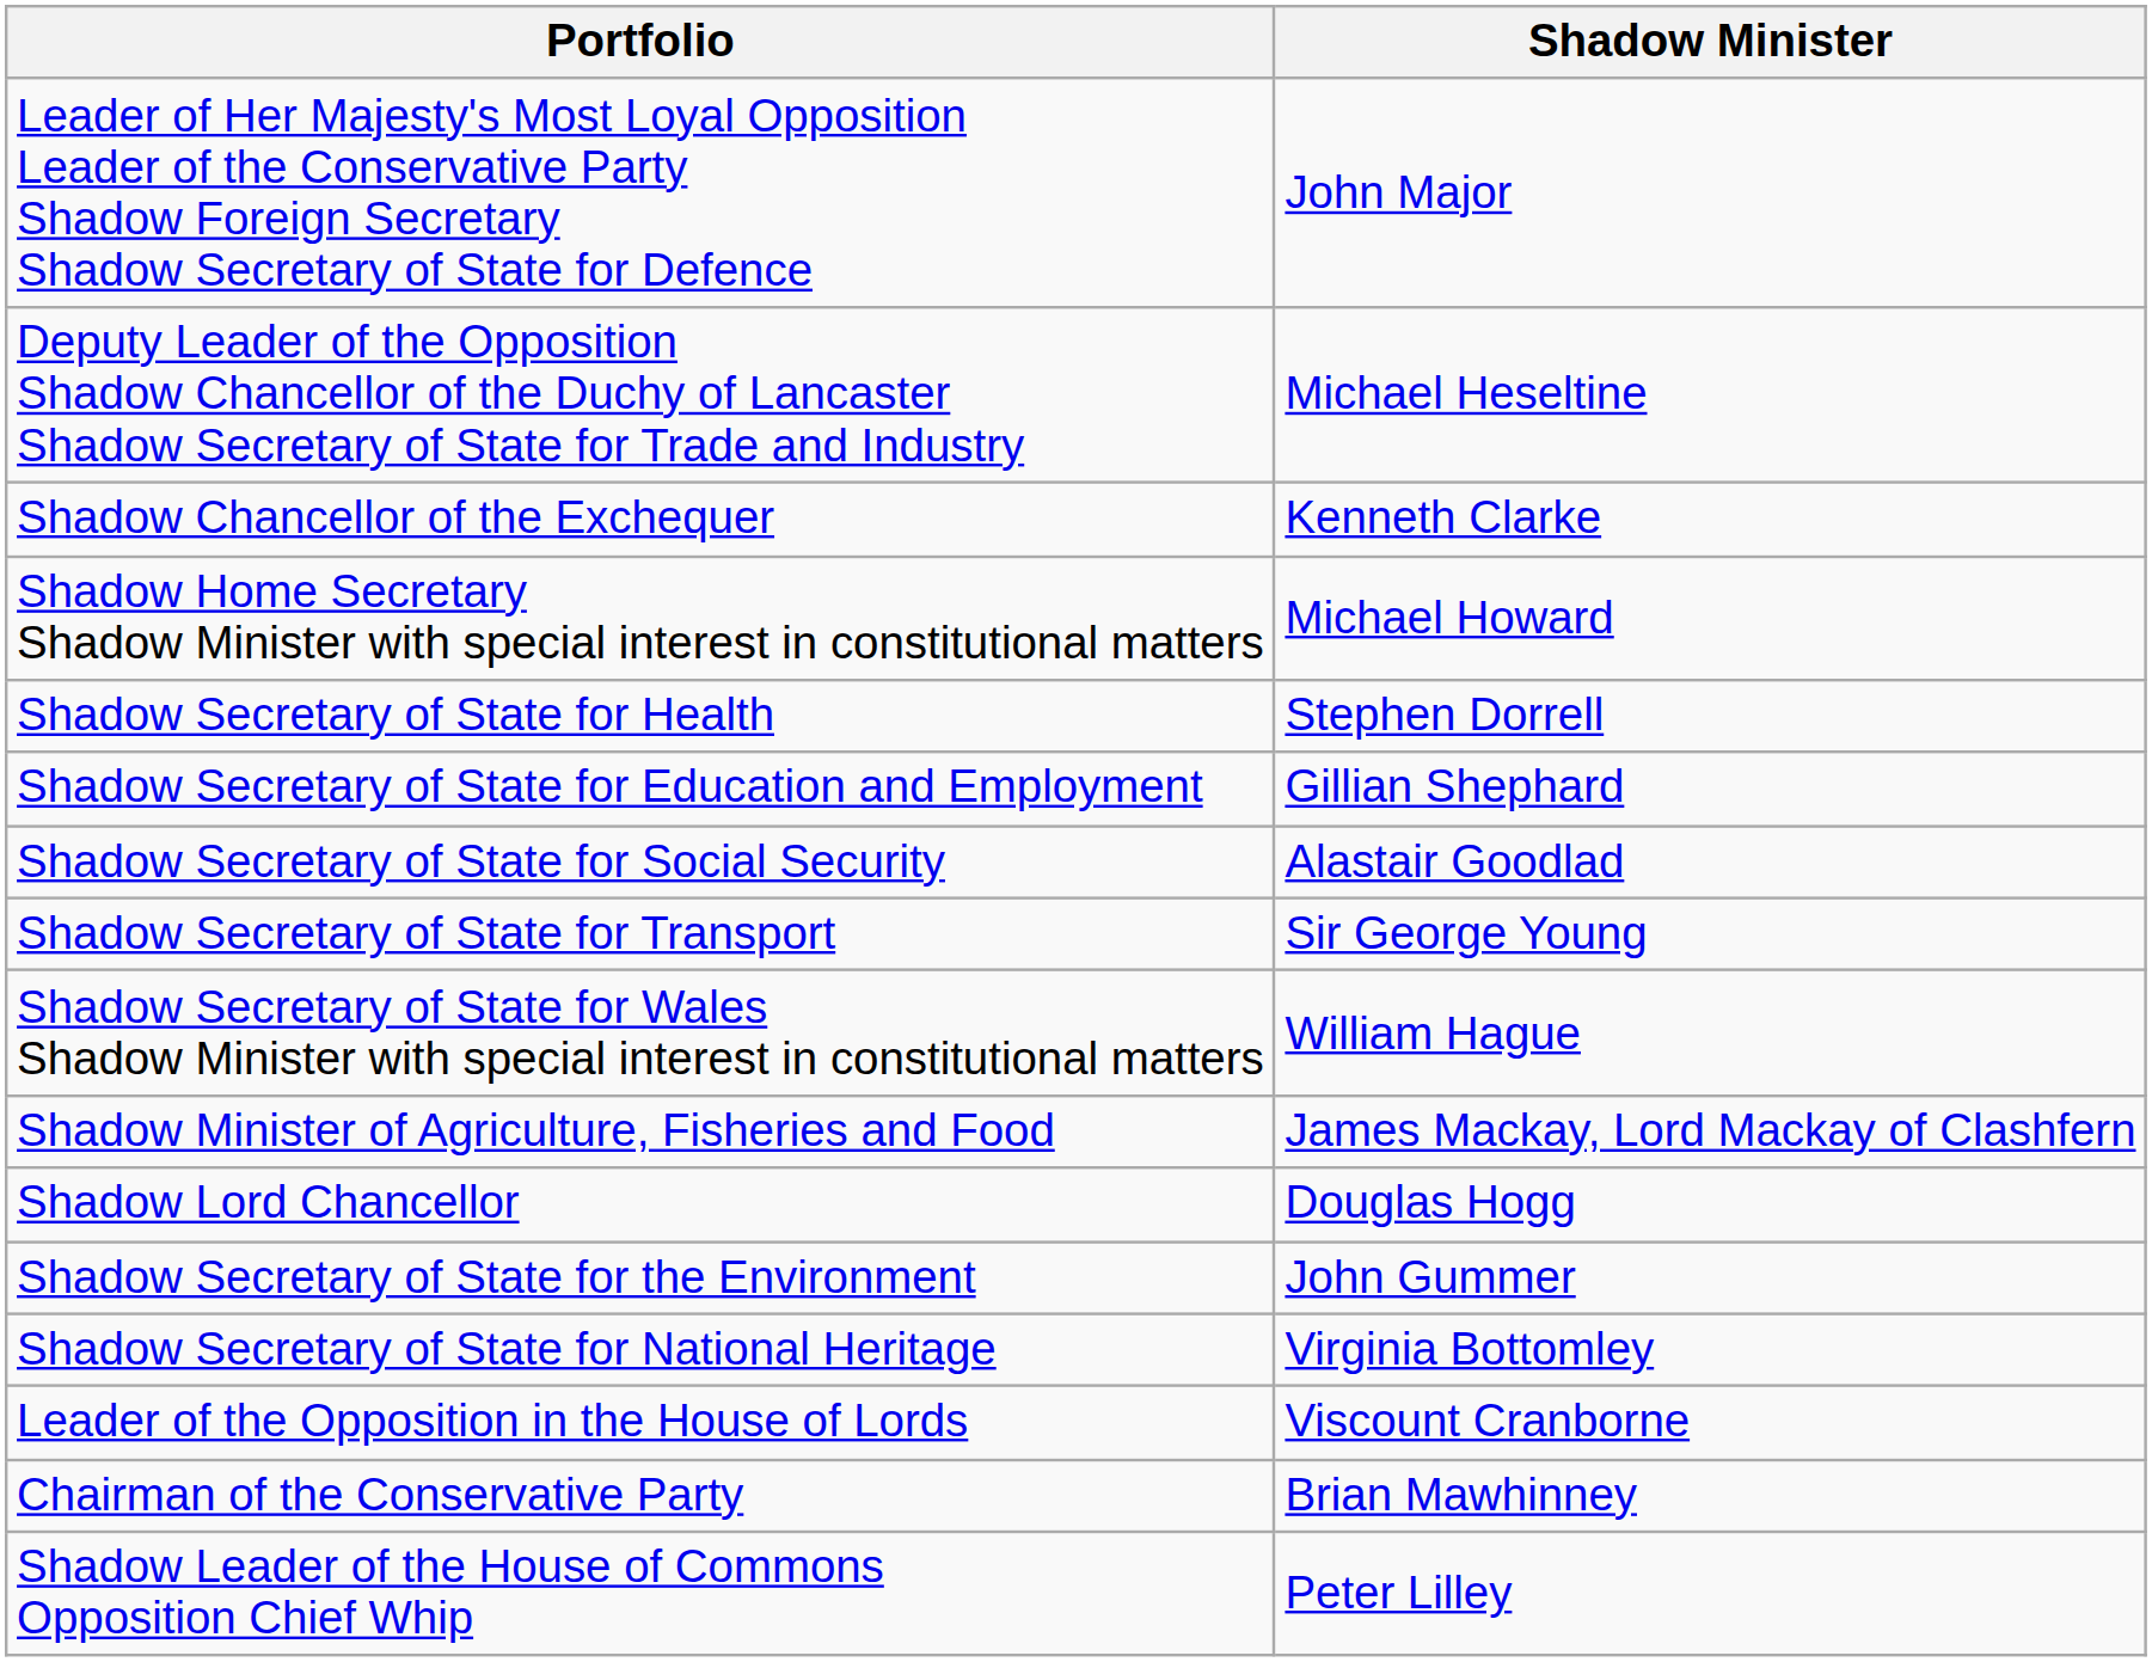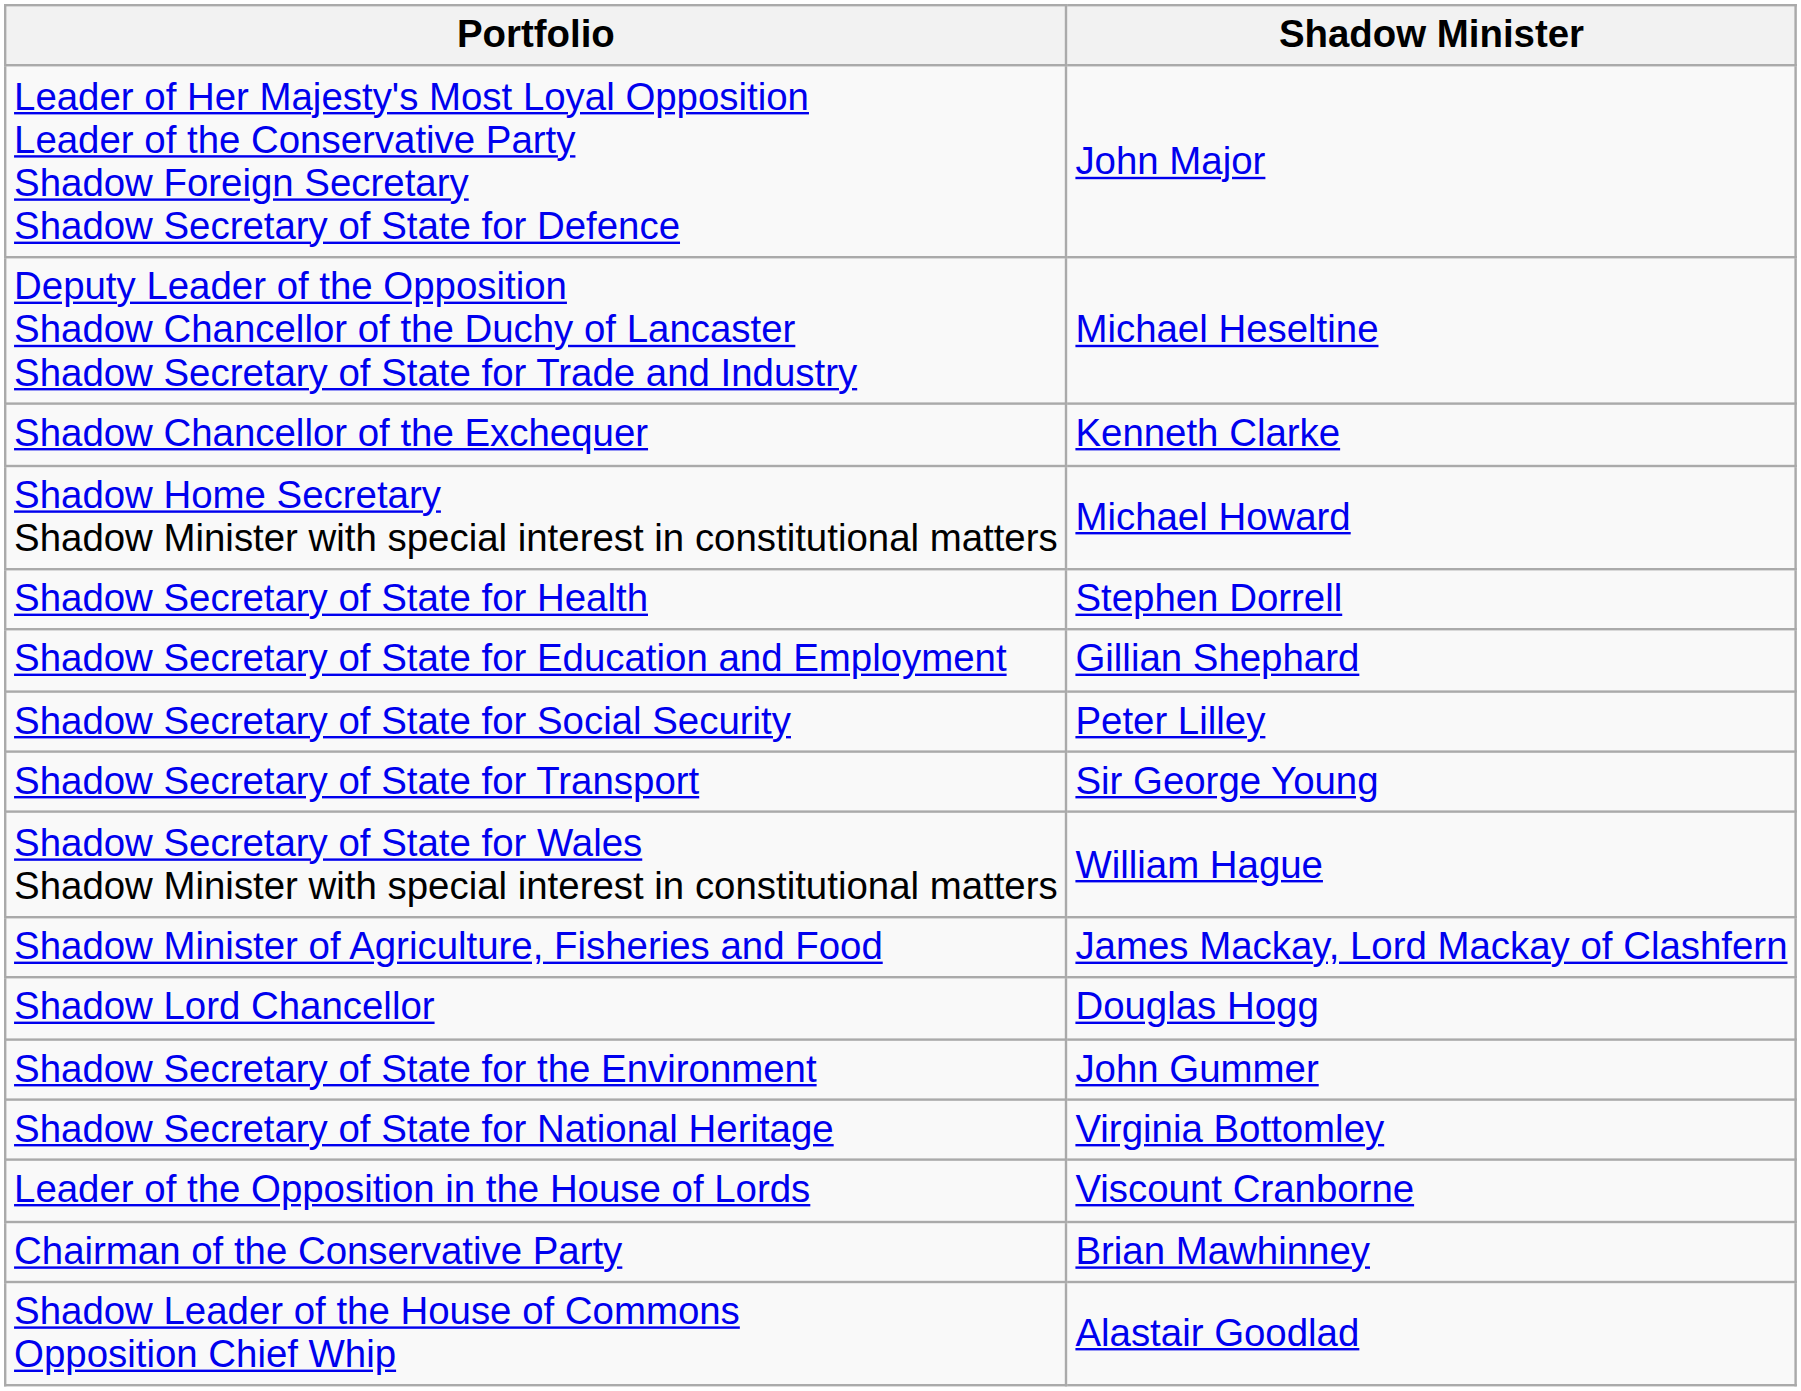 <table class="wikitable">
 <tr>
 <th>Portfolio</th>
 <th>Shadow Minister</th>
 </tr>
 <tr>
 <td><a href='#'>Leader of Her Majesty's Most Loyal Opposition</a><br><a href='#'>Leader of the Conservative Party</a><br><a href='#'>Shadow Foreign Secretary</a><br><a href='#'>Shadow Secretary of State for Defence</a></td>
 <td><a href='#'>John Major</a></td>
 </tr>
 <tr>
 <td><a href='#'>Deputy Leader of the Opposition</a><br><a href='#'>Shadow Chancellor of the Duchy of Lancaster</a><br><a href='#'>Shadow Secretary of State for Trade and Industry</a></td>
 <td><a href='#'>Michael Heseltine</a></td>
 </tr>
 <tr>
 <td><a href='#'>Shadow Chancellor of the Exchequer</a></td>
 <td><a href='#'>Kenneth Clarke</a></td>
 </tr>
 <tr>
 <td><a href='#'>Shadow Home Secretary</a><br>Shadow Minister with special interest in constitutional matters</td>
 <td><a href='#'>Michael Howard</a></td>
 </tr>
 <tr>
 <td><a href='#'>Shadow Secretary of State for Health</a></td>
 <td><a href='#'>Stephen Dorrell</a></td>
 </tr>
 <tr>
 <td><a href='#'>Shadow Secretary of State for Education and Employment</a></td>
 <td><a href='#'>Gillian Shephard</a></td>
 </tr>
 <tr>
 <td><a href='#'>Shadow Secretary of State for Social Security</a></td>
-<td><a href='#'>Alastair Goodlad</a></td>
+<td><a href='#'>Peter Lilley</a></td>
 </tr>
 <tr>
 <td><a href='#'>Shadow Secretary of State for Transport</a></td>
 <td><a href='#'>Sir George Young</a></td>
 </tr>
 <tr>
 <td><a href='#'>Shadow Secretary of State for Wales</a><br>Shadow Minister with special interest in constitutional matters</td>
 <td><a href='#'>William Hague</a></td>
 </tr>
 <tr>
 <td><a href='#'>Shadow Minister of Agriculture, Fisheries and Food</a></td>
 <td><a href='#'>James Mackay, Lord Mackay of Clashfern</a></td>
 </tr>
 <tr>
 <td><a href='#'>Shadow Lord Chancellor</a></td>
 <td><a href='#'>Douglas Hogg</a></td>
 </tr>
 <tr>
 <td><a href='#'>Shadow Secretary of State for the Environment</a></td>
 <td><a href='#'>John Gummer</a></td>
 </tr>
 <tr>
 <td><a href='#'>Shadow Secretary of State for National Heritage</a></td>
 <td><a href='#'>Virginia Bottomley</a></td>
 </tr>
 <tr>
 <td><a href='#'>Leader of the Opposition in the House of Lords</a></td>
 <td><a href='#'>Viscount Cranborne</a></td>
 </tr>
 <tr>
 <td><a href='#'>Chairman of the Conservative Party</a></td>
 <td><a href='#'>Brian Mawhinney</a></td>
 </tr>
 <tr>
 <td><a href='#'>Shadow Leader of the House of Commons</a> <br> <a href='#'>Opposition Chief Whip</a></td>
-<td><a href='#'>Peter Lilley</a></td>
+<td><a href='#'>Alastair Goodlad</a></td>
 </tr>
 </table>
